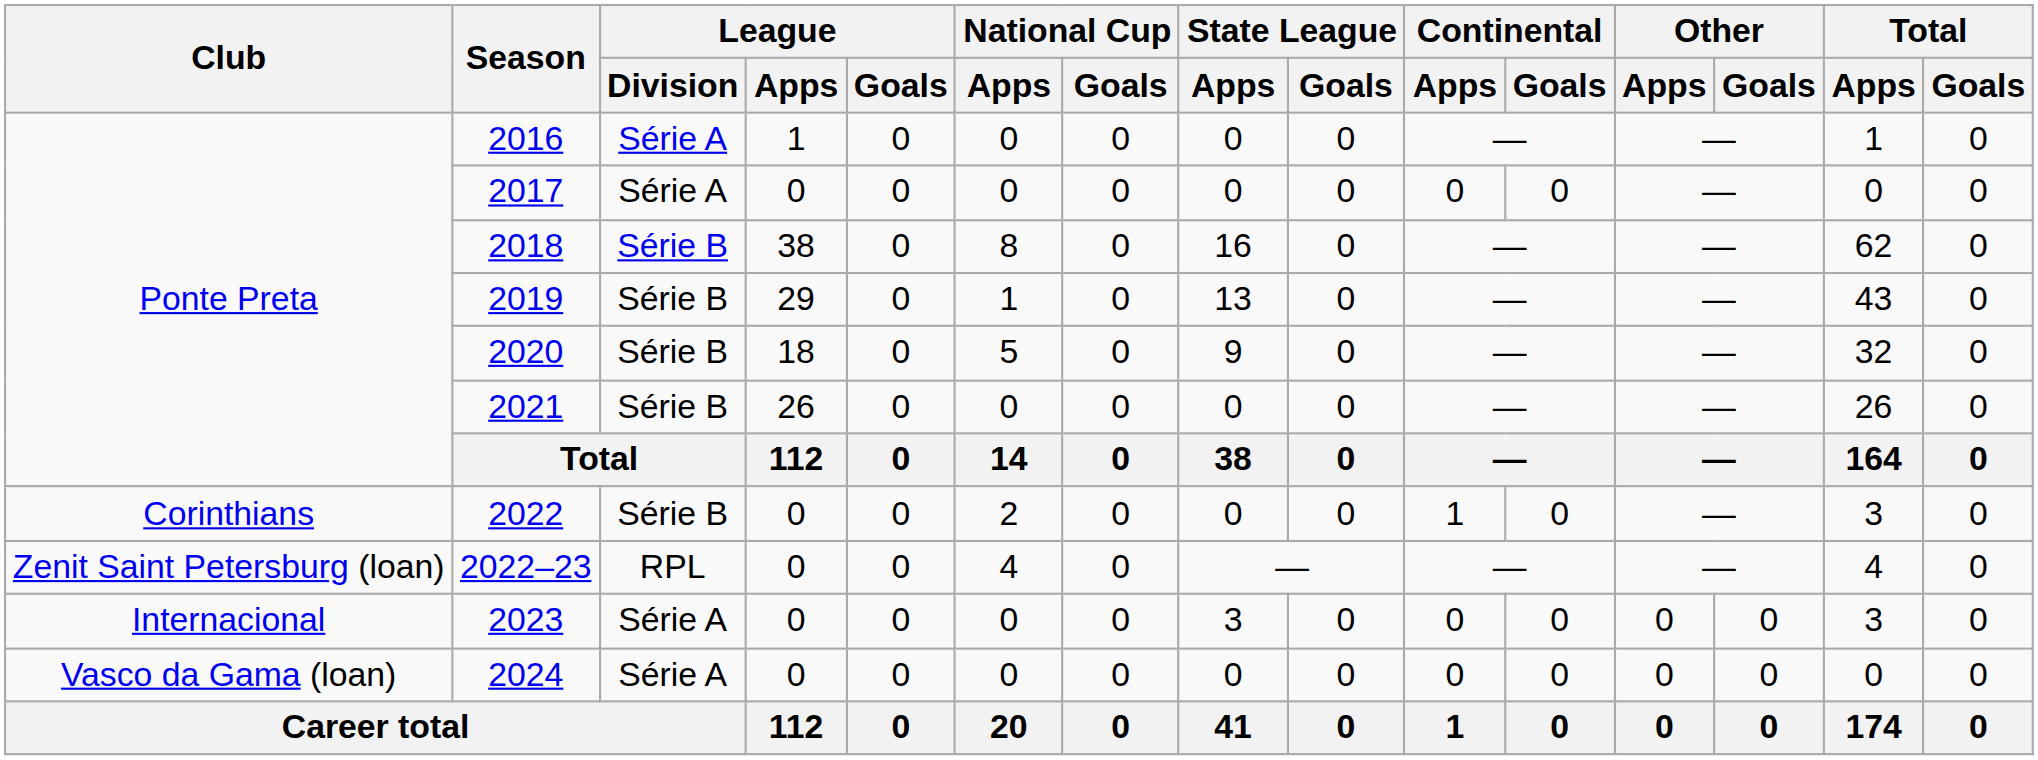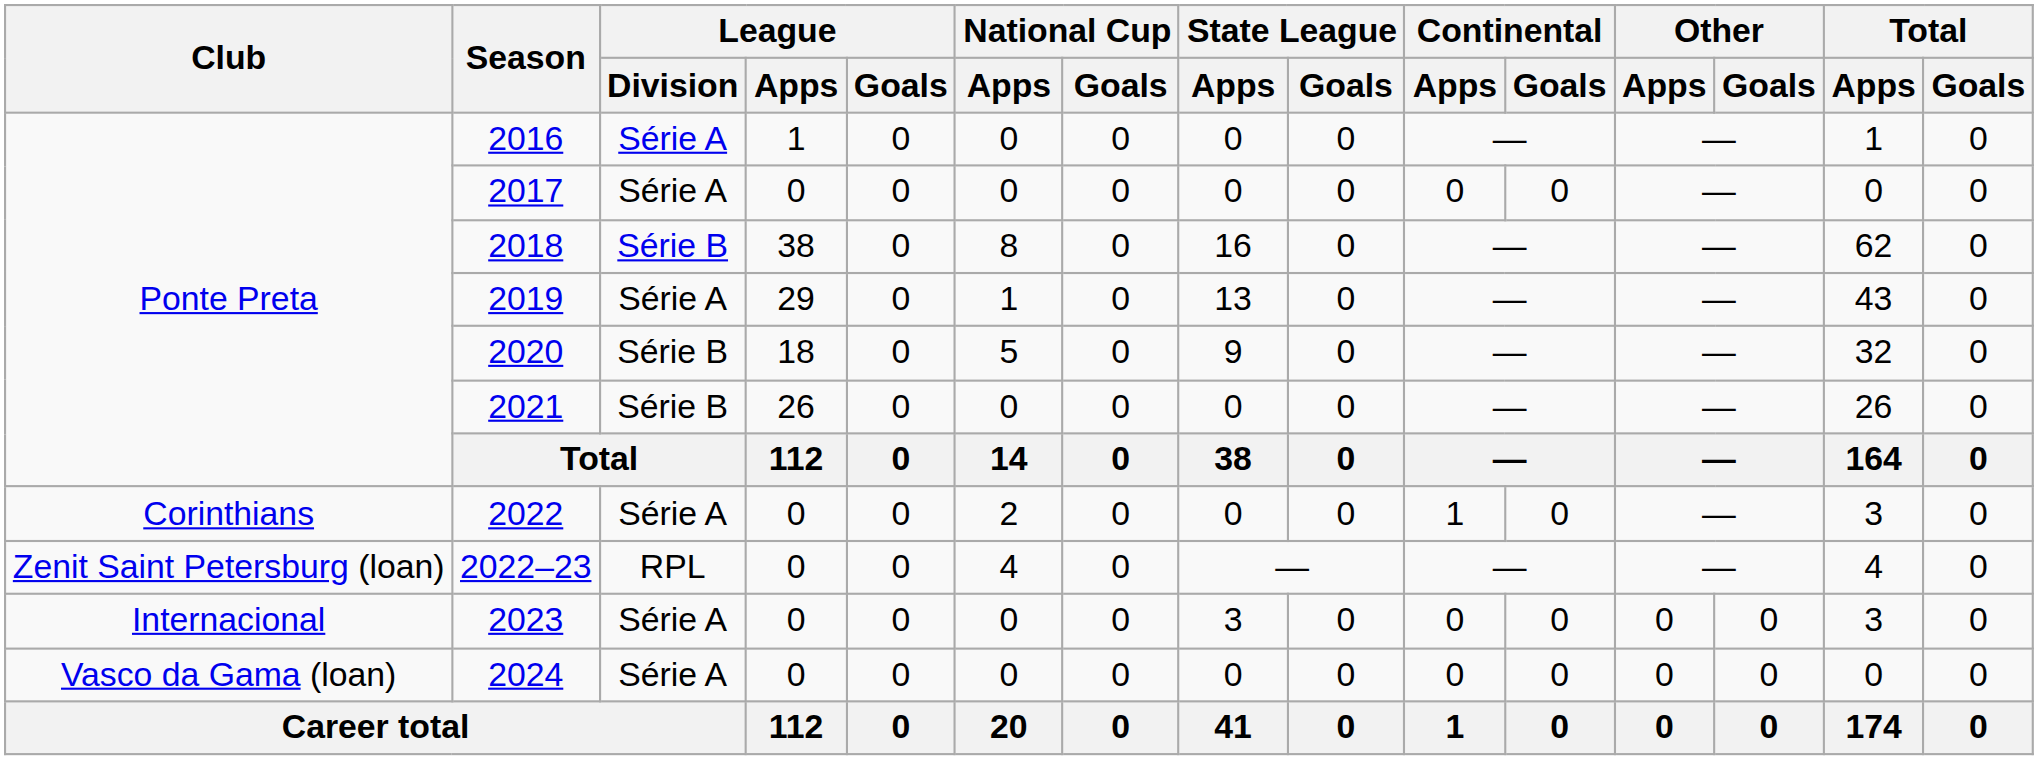 <table class="wikitable" style="text-align: center;">
 <tr>
 <th rowspan="2">Club</th>
 <th rowspan="2">Season</th>
 <th colspan="3">League</th>
 <th colspan="2">National Cup</th>
 <th colspan="2">State League</th>
 <th colspan="2">Continental</th>
 <th colspan="2">Other</th>
 <th colspan="2">Total</th>
 </tr>
 <tr>
 <th>Division</th>
 <th>Apps</th>
 <th>Goals</th>
 <th>Apps</th>
 <th>Goals</th>
 <th>Apps</th>
 <th>Goals</th>
 <th>Apps</th>
 <th>Goals</th>
 <th>Apps</th>
 <th>Goals</th>
 <th>Apps</th>
 <th>Goals</th>
 </tr>
 <tr>
 <td rowspan="7" valign="center"><a href='#'>Ponte Preta</a></td>
 <td><a href='#'>2016</a></td>
 <td><a href='#'>Série A</a></td>
 <td>1</td>
 <td>0</td>
 <td>0</td>
 <td>0</td>
 <td>0</td>
 <td>0</td>
 <td colspan="2">—</td>
 <td colspan="2">—</td>
 <td>1</td>
 <td>0</td>
 </tr>
 <tr>
 <td><a href='#'>2017</a></td>
 <td>Série A</td>
 <td>0</td>
 <td>0</td>
 <td>0</td>
 <td>0</td>
 <td>0</td>
 <td>0</td>
 <td>0</td>
 <td>0</td>
 <td colspan="2">—</td>
 <td>0</td>
 <td>0</td>
 </tr>
 <tr>
 <td><a href='#'>2018</a></td>
 <td><a href='#'>Série B</a></td>
 <td>38</td>
 <td>0</td>
 <td>8</td>
 <td>0</td>
 <td>16</td>
 <td>0</td>
 <td colspan="2">—</td>
 <td colspan="2">—</td>
 <td>62</td>
 <td>0</td>
 </tr>
 <tr>
 <td><a href='#'>2019</a></td>
-<td>Série B</td>
+<td>Série A</td>
 <td>29</td>
 <td>0</td>
 <td>1</td>
 <td>0</td>
 <td>13</td>
 <td>0</td>
 <td colspan="2">—</td>
 <td colspan="2">—</td>
 <td>43</td>
 <td>0</td>
 </tr>
 <tr>
 <td><a href='#'>2020</a></td>
 <td>Série B</td>
 <td>18</td>
 <td>0</td>
 <td>5</td>
 <td>0</td>
 <td>9</td>
 <td>0</td>
 <td colspan="2">—</td>
 <td colspan="2">—</td>
 <td>32</td>
 <td>0</td>
 </tr>
 <tr>
 <td><a href='#'>2021</a></td>
 <td>Série B</td>
 <td>26</td>
 <td>0</td>
 <td>0</td>
 <td>0</td>
 <td>0</td>
 <td>0</td>
 <td colspan="2">—</td>
 <td colspan="2">—</td>
 <td>26</td>
 <td>0</td>
 </tr>
 <tr>
 <th colspan="2"><strong>Total</strong></th>
 <th>112</th>
 <th>0</th>
 <th>14</th>
 <th>0</th>
 <th>38</th>
 <th>0</th>
 <th colspan="2">—</th>
 <th colspan="2">—</th>
 <th>164</th>
 <th>0</th>
 </tr>
 <tr>
 <td><a href='#'>Corinthians</a></td>
 <td><a href='#'>2022</a></td>
-<td>Série B</td>
+<td>Série A</td>
 <td>0</td>
 <td>0</td>
 <td>2</td>
 <td>0</td>
 <td>0</td>
 <td>0</td>
 <td>1</td>
 <td>0</td>
 <td colspan="2">—</td>
 <td>3</td>
 <td>0</td>
 </tr>
 <tr>
 <td><a href='#'>Zenit Saint Petersburg</a> (loan)</td>
 <td><a href='#'>2022–23</a></td>
 <td>RPL</td>
 <td>0</td>
 <td>0</td>
 <td>4</td>
 <td>0</td>
 <td colspan="2">—</td>
 <td colspan="2">—</td>
 <td colspan="2">—</td>
 <td>4</td>
 <td>0</td>
 </tr>
 <tr>
 <td><a href='#'>Internacional</a></td>
 <td><a href='#'>2023</a></td>
 <td>Série A</td>
 <td>0</td>
 <td>0</td>
 <td>0</td>
 <td>0</td>
 <td>3</td>
 <td>0</td>
 <td>0</td>
 <td>0</td>
 <td>0</td>
 <td>0</td>
 <td>3</td>
 <td>0</td>
 </tr>
 <tr>
 <td><a href='#'>Vasco da Gama</a> (loan)</td>
 <td><a href='#'>2024</a></td>
 <td>Série A</td>
 <td>0</td>
 <td>0</td>
 <td>0</td>
 <td>0</td>
 <td>0</td>
 <td>0</td>
 <td>0</td>
 <td>0</td>
 <td>0</td>
 <td>0</td>
 <td>0</td>
 <td>0</td>
 </tr>
 <tr>
 <th colspan="3"><strong>Career total</strong></th>
 <th>112</th>
 <th>0</th>
 <th>20</th>
 <th>0</th>
 <th>41</th>
 <th>0</th>
 <th>1</th>
 <th>0</th>
 <th>0</th>
 <th>0</th>
 <th>174</th>
 <th>0</th>
 </tr>
 </table>
